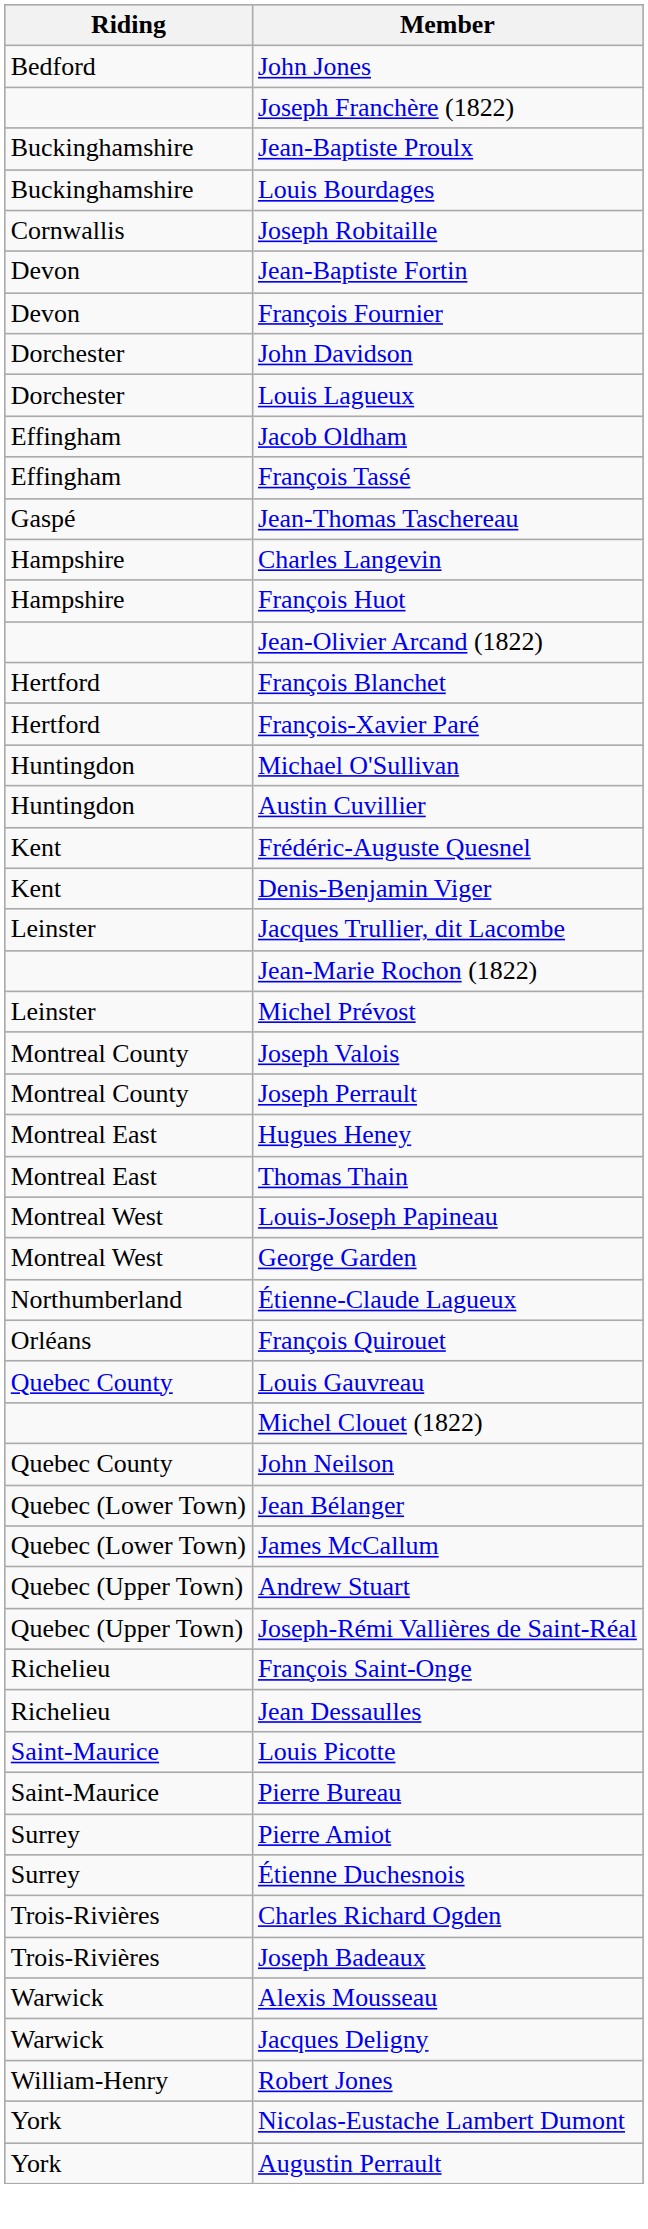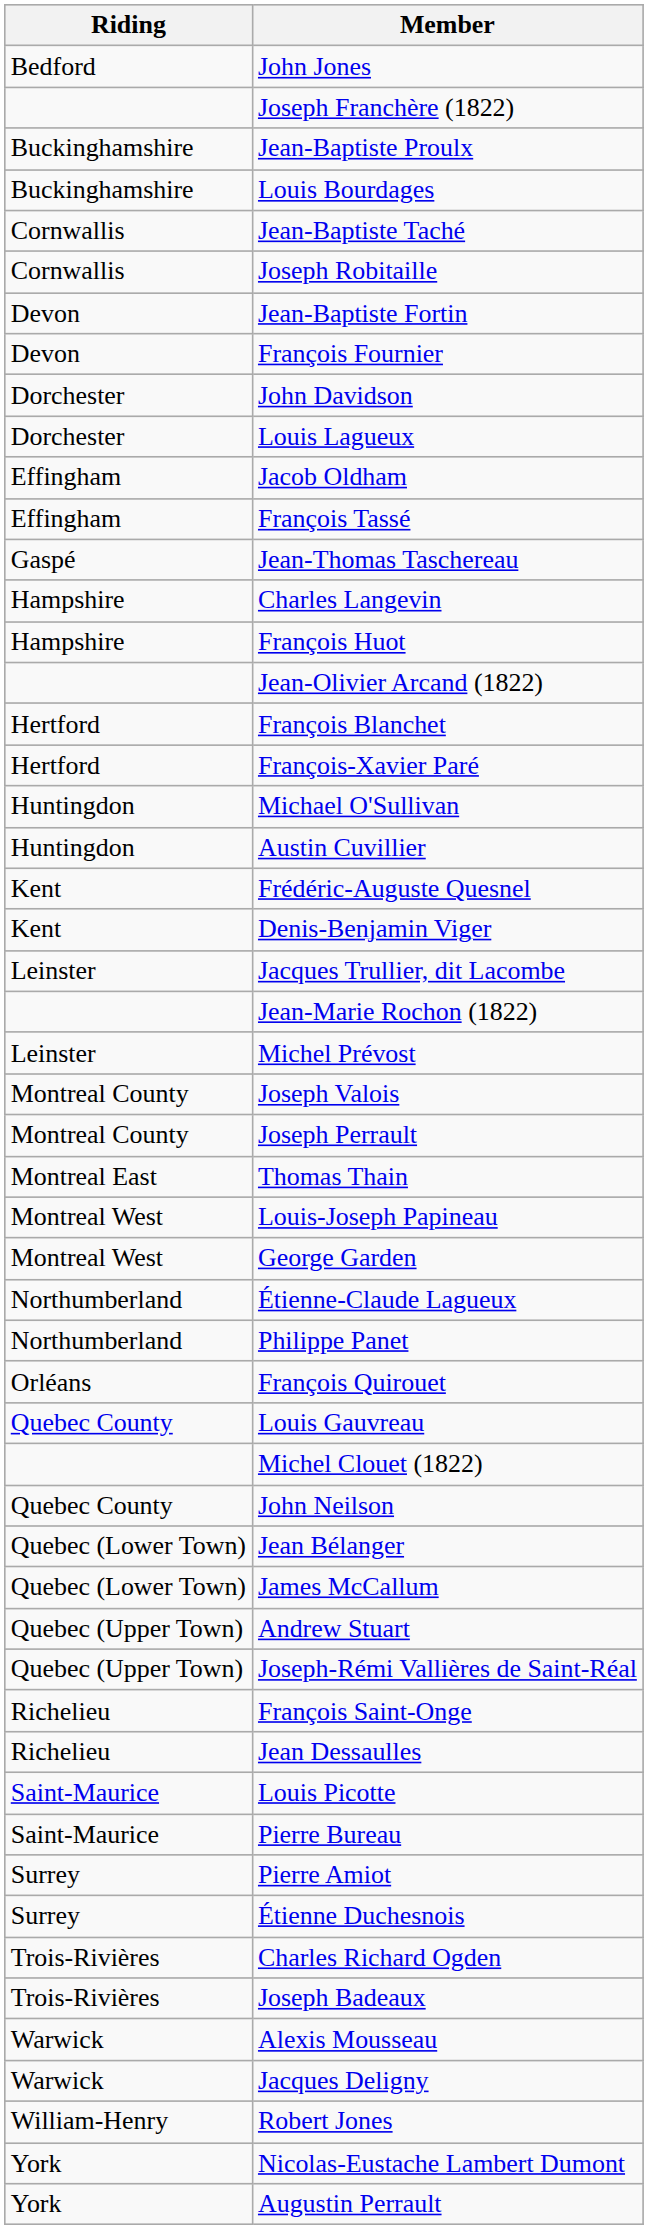 <table class="wikitable">
 <tr>
 <th>Riding</th>
 <th>Member</th>
 </tr>
 <tr>
 <td>Bedford</td>
 <td><a href='#'>John Jones</a></td>
 </tr>
 <tr>
 <td></td>
 <td><a href='#'>Joseph Franchère</a> (1822)</td>
 </tr>
 <tr>
 <td>Buckinghamshire</td>
 <td><a href='#'>Jean-Baptiste Proulx</a></td>
 </tr>
 <tr>
 <td>Buckinghamshire</td>
 <td><a href='#'>Louis Bourdages</a></td>
+</tr>
+<tr>
+<td>Cornwallis</td>
+<td><a href='#'>Jean-Baptiste Taché</a></td>
 </tr>
 <tr>
 <td>Cornwallis</td>
 <td><a href='#'>Joseph Robitaille</a></td>
 </tr>
 <tr>
 <td>Devon</td>
 <td><a href='#'>Jean-Baptiste Fortin</a></td>
 </tr>
 <tr>
 <td>Devon</td>
 <td><a href='#'>François Fournier</a></td>
 </tr>
 <tr>
 <td>Dorchester</td>
 <td><a href='#'>John Davidson</a></td>
 </tr>
 <tr>
 <td>Dorchester</td>
 <td><a href='#'>Louis Lagueux</a></td>
 </tr>
 <tr>
 <td>Effingham</td>
 <td><a href='#'>Jacob Oldham</a></td>
 </tr>
 <tr>
 <td>Effingham</td>
 <td><a href='#'>François Tassé</a></td>
 </tr>
 <tr>
 <td>Gaspé</td>
 <td><a href='#'>Jean-Thomas Taschereau</a></td>
 </tr>
 <tr>
 <td>Hampshire</td>
 <td><a href='#'>Charles Langevin</a></td>
 </tr>
 <tr>
 <td>Hampshire</td>
 <td><a href='#'>François Huot</a></td>
 </tr>
 <tr>
 <td></td>
 <td><a href='#'>Jean-Olivier Arcand</a> (1822)</td>
 </tr>
 <tr>
 <td>Hertford</td>
 <td><a href='#'>François Blanchet</a></td>
 </tr>
 <tr>
 <td>Hertford</td>
 <td><a href='#'>François-Xavier Paré</a></td>
 </tr>
 <tr>
 <td>Huntingdon</td>
 <td><a href='#'>Michael O'Sullivan</a></td>
 </tr>
 <tr>
 <td>Huntingdon</td>
 <td><a href='#'>Austin Cuvillier</a></td>
 </tr>
 <tr>
 <td>Kent</td>
 <td><a href='#'>Frédéric-Auguste Quesnel</a></td>
 </tr>
 <tr>
 <td>Kent</td>
 <td><a href='#'>Denis-Benjamin Viger</a></td>
 </tr>
 <tr>
 <td>Leinster</td>
 <td><a href='#'>Jacques Trullier, dit Lacombe</a></td>
 </tr>
 <tr>
 <td></td>
 <td><a href='#'>Jean-Marie Rochon</a> (1822)</td>
 </tr>
 <tr>
 <td>Leinster</td>
 <td><a href='#'>Michel Prévost</a></td>
 </tr>
 <tr>
 <td>Montreal County</td>
 <td><a href='#'>Joseph Valois</a></td>
 </tr>
 <tr>
 <td>Montreal County</td>
 <td><a href='#'>Joseph Perrault</a></td>
 </tr>
 <tr>
 <td>Montreal East</td>
-<td><a href='#'>Hugues Heney</a></td>
-</tr>
-<tr>
-<td>Montreal East</td>
 <td><a href='#'>Thomas Thain</a></td>
 </tr>
 <tr>
 <td>Montreal West</td>
 <td><a href='#'>Louis-Joseph Papineau</a></td>
 </tr>
 <tr>
 <td>Montreal West</td>
 <td><a href='#'>George Garden</a></td>
 </tr>
 <tr>
 <td>Northumberland</td>
 <td><a href='#'>Étienne-Claude Lagueux</a></td>
+</tr>
+<tr>
+<td>Northumberland</td>
+<td><a href='#'>Philippe Panet</a></td>
 </tr>
 <tr>
 <td>Orléans</td>
 <td><a href='#'>François Quirouet</a></td>
 </tr>
 <tr>
 <td><a href='#'>Quebec County</a></td>
 <td><a href='#'>Louis Gauvreau</a></td>
 </tr>
 <tr>
 <td></td>
 <td><a href='#'>Michel Clouet</a> (1822)</td>
 </tr>
 <tr>
 <td>Quebec County</td>
 <td><a href='#'>John Neilson</a></td>
 </tr>
 <tr>
 <td>Quebec (Lower Town)</td>
 <td><a href='#'>Jean Bélanger</a></td>
 </tr>
 <tr>
 <td>Quebec (Lower Town)</td>
 <td><a href='#'>James McCallum</a></td>
 </tr>
 <tr>
 <td>Quebec (Upper Town)</td>
 <td><a href='#'>Andrew Stuart</a></td>
 </tr>
 <tr>
 <td>Quebec (Upper Town)</td>
 <td><a href='#'>Joseph-Rémi Vallières de Saint-Réal</a></td>
 </tr>
 <tr>
 <td>Richelieu</td>
 <td><a href='#'>François Saint-Onge</a></td>
 </tr>
 <tr>
 <td>Richelieu</td>
 <td><a href='#'>Jean Dessaulles</a></td>
 </tr>
 <tr>
 <td><a href='#'>Saint-Maurice</a></td>
 <td><a href='#'>Louis Picotte</a></td>
 </tr>
 <tr>
 <td>Saint-Maurice</td>
 <td><a href='#'>Pierre Bureau</a></td>
 </tr>
 <tr>
 <td>Surrey</td>
 <td><a href='#'>Pierre Amiot</a></td>
 </tr>
 <tr>
 <td>Surrey</td>
 <td><a href='#'>Étienne Duchesnois</a></td>
 </tr>
 <tr>
 <td>Trois-Rivières</td>
 <td><a href='#'>Charles Richard Ogden</a></td>
 </tr>
 <tr>
 <td>Trois-Rivières</td>
 <td><a href='#'>Joseph Badeaux</a></td>
 </tr>
 <tr>
 <td>Warwick</td>
 <td><a href='#'>Alexis Mousseau</a></td>
 </tr>
 <tr>
 <td>Warwick</td>
 <td><a href='#'>Jacques Deligny</a></td>
 </tr>
 <tr>
 <td>William-Henry</td>
 <td><a href='#'>Robert Jones</a></td>
 </tr>
 <tr>
 <td>York</td>
 <td><a href='#'>Nicolas-Eustache Lambert Dumont</a></td>
 </tr>
 <tr>
 <td>York</td>
 <td><a href='#'>Augustin Perrault</a></td>
 </tr>
 </table>
